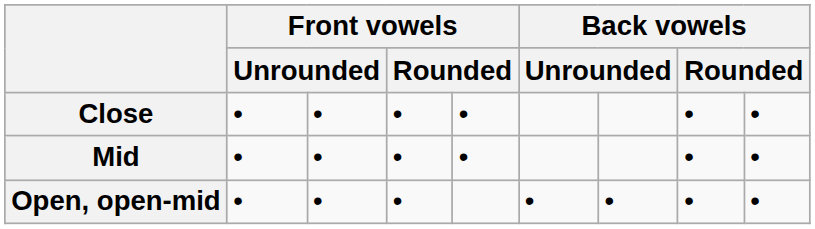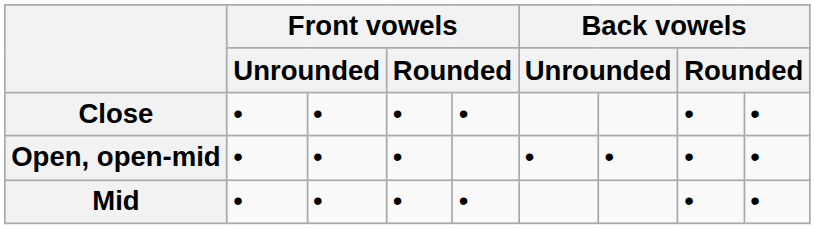 <table class="wikitable">
 <tr>
 <th rowspan=2></th>
 <th ! colspan=4 scope="col">Front vowels</th>
 <th ! colspan=4 scope="col">Back vowels</th>
 </tr>
 <tr>
 <th colspan=2 scope="col">Unrounded</th>
 <th ! colspan=2 scope="col">Rounded</th>
 <th colspan=2 scope="col">Unrounded</th>
 <th ! colspan=2 scope="col">Rounded</th>
 </tr>
 <tr>
 <th scope="row">Close</th>
 <td> • </td>
 <td> • </td>
 <td> • </td>
 <td> • </td>
 <td></td>
 <td></td>
 <td> • </td>
 <td> • </td>
 </tr>
 <tr>
+<th scope="row">Open, open-mid</th>
+<td> • </td>
+<td> • </td>
+<td> • </td>
+<td></td>
+<td> • </td>
+<td> • </td>
+<td> • </td>
+<td> • </td>
+</tr>
+<tr>
 <th scope="row">Mid</th>
 <td> • </td>
 <td> • </td>
 <td> • </td>
 <td> • </td>
 <td></td>
 <td></td>
 <td> • </td>
 <td> • </td>
 </tr>
-<tr>
-<th scope="row">Open, open-mid</th>
-<td> • </td>
-<td> • </td>
-<td> • </td>
-<td></td>
-<td> • </td>
-<td> • </td>
-<td> • </td>
-<td> • </td>
-</tr>
 </table>
